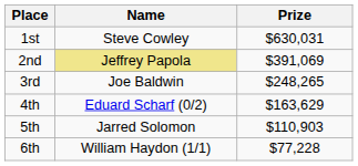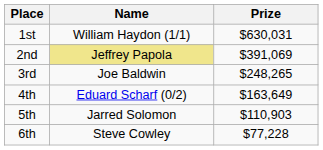 <table class="wikitable">
 <tr>
 <th width="50">Place</th>
 <th width="200">Name</th>
 <th width="125">Prize</th>
 </tr>
 <tr>
 <td align = "center">1st</td>
-<td align = "center">Steve Cowley</td>
+<td align = "center">William Haydon (1/1)</td>
 <td align = "center">$630,031</td>
 </tr>
 <tr>
 <td align = "center">2nd</td>
 <td align = "center" style="background: khaki;">Jeffrey Papola</td>
 <td align = "center">$391,069</td>
 </tr>
 <tr>
 <td align = "center">3rd</td>
 <td align = "center">Joe Baldwin</td>
 <td align = "center">$248,265</td>
 </tr>
 <tr>
 <td align = "center">4th</td>
 <td align = "center"><a href='#'>Eduard Scharf</a> (0/2)</td>
-<td align = "center">$163,629</td>
+<td align = "center">$163,649</td>
 </tr>
 <tr>
 <td align = "center">5th</td>
 <td align = "center">Jarred Solomon</td>
 <td align = "center">$110,903</td>
 </tr>
 <tr>
 <td align = "center">6th</td>
-<td align = "center">William Haydon (1/1)</td>
+<td align = "center">Steve Cowley</td>
 <td align = "center">$77,228</td>
 </tr>
 </table>
